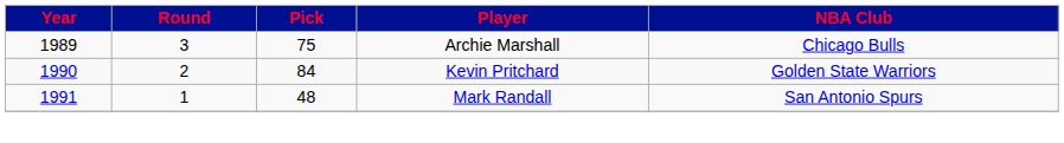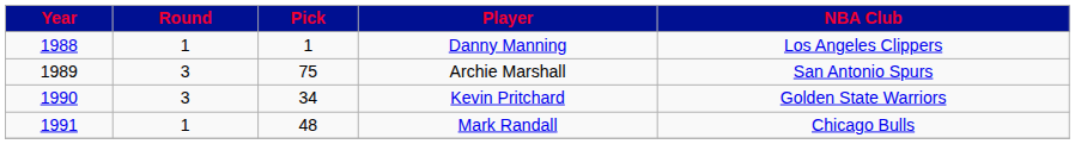 <table class="wikitable" width="80%">
 <tr align="center"  style="background:#001092;color:#F20030;">
 <td><strong>Year</strong></td>
 <td><strong>Round</strong></td>
 <td><strong>Pick</strong></td>
 <td><strong>Player</strong></td>
 <td><strong>NBA Club</strong></td>
 </tr>
 <tr align="center" bgcolor="">
+<td><a href='#'>1988</a></td>
+<td>1</td>
+<td>1</td>
+<td><a href='#'>Danny Manning</a></td>
+<td><a href='#'>Los Angeles Clippers</a></td>
+</tr>
+<tr align="center" bgcolor="">
 <td>1989</td>
 <td>3</td>
 <td>75</td>
 <td>Archie Marshall</td>
-<td><a href='#'>Chicago Bulls</a></td>
+<td><a href='#'>San Antonio Spurs</a></td>
 </tr>
 <tr align="center" bgcolor="">
 <td><a href='#'>1990</a></td>
-<td>2</td>
-<td>84</td>
+<td>3</td>
+<td>34</td>
 <td><a href='#'>Kevin Pritchard</a></td>
 <td><a href='#'>Golden State Warriors</a></td>
 </tr>
 <tr align="center" bgcolor="">
 <td><a href='#'>1991</a></td>
 <td>1</td>
 <td>48</td>
 <td><a href='#'>Mark Randall</a></td>
-<td><a href='#'>San Antonio Spurs</a></td>
+<td><a href='#'>Chicago Bulls</a></td>
 </tr>
 <tr align="center" bgcolor="">
 </tr>
 </table>
